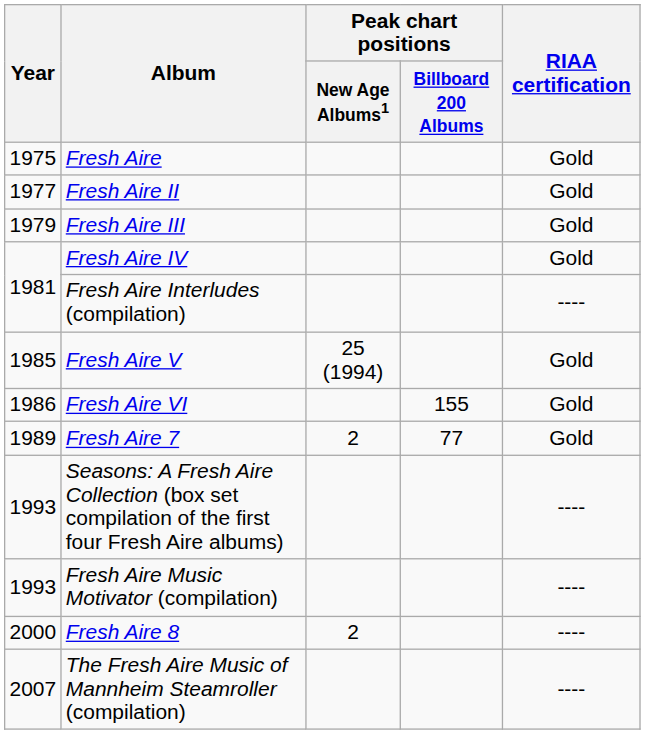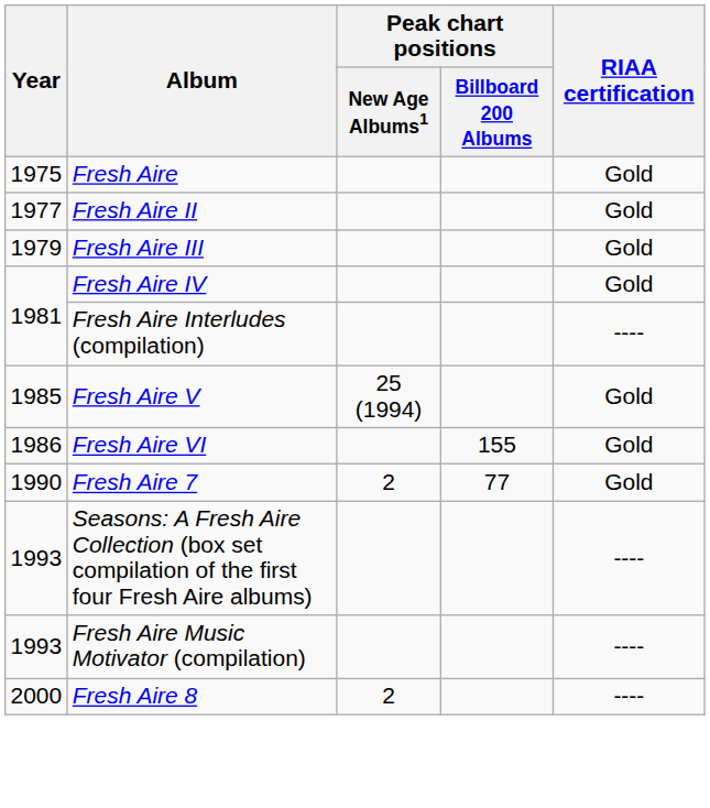 <table class="wikitable"  style="width:55%; text-align:center;">
 <tr>
 <th rowspan="2">Year</th>
 <th rowspan="2">Album</th>
 <th colspan="2">Peak chart positions</th>
 <th rowspan="2"><strong><a href='#'>RIAA certification</a></strong></th>
 </tr>
 <tr>
 <th><small>New Age Albums<sup>1</sup></small></th>
 <th><small><a href='#'>Billboard 200 Albums</a></small></th>
 </tr>
 <tr style="text-align:center;">
 <td>1975</td>
 <td align="left"><em><a href='#'>Fresh Aire</a></em></td>
 <td></td>
 <td></td>
 <td>Gold</td>
 </tr>
 <tr style="text-align:center;">
 <td>1977</td>
 <td align="left"><em><a href='#'>Fresh Aire II</a></em></td>
 <td></td>
 <td></td>
 <td>Gold</td>
 </tr>
 <tr style="text-align:center;">
 <td>1979</td>
 <td align="left"><em><a href='#'>Fresh Aire III</a></em></td>
 <td></td>
 <td></td>
 <td>Gold</td>
 </tr>
 <tr style="text-align:center;">
 <td rowspan="2">1981</td>
 <td align="left"><em><a href='#'>Fresh Aire IV</a></em></td>
 <td></td>
 <td></td>
 <td>Gold</td>
 </tr>
 <tr style="text-align:center;">
 <td align="left"><em>Fresh Aire Interludes</em> (compilation)</td>
 <td></td>
 <td></td>
 <td>----</td>
 </tr>
 <tr style="text-align:center;">
 <td>1985</td>
 <td align="left"><em><a href='#'>Fresh Aire V</a></em></td>
 <td>25 (1994)</td>
 <td></td>
 <td>Gold</td>
 </tr>
 <tr style="text-align:center;">
 <td>1986</td>
 <td align="left"><em><a href='#'>Fresh Aire VI</a></em></td>
 <td></td>
 <td>155</td>
 <td>Gold</td>
 </tr>
 <tr style="text-align:center;">
-<td>1989</td>
+<td>1990</td>
 <td align="left"><em><a href='#'>Fresh Aire 7</a> </em></td>
 <td>2</td>
 <td>77</td>
 <td>Gold</td>
 </tr>
 <tr style="text-align:center;">
 <td>1993</td>
 <td align="left"><em>Seasons: A Fresh Aire Collection</em> (box set compilation of the first four Fresh Aire albums)</td>
 <td></td>
 <td></td>
 <td>----</td>
 </tr>
 <tr style="text-align:center;">
 <td>1993</td>
 <td align="left"><em>Fresh Aire Music Motivator</em> (compilation)</td>
 <td></td>
 <td></td>
 <td>----</td>
 </tr>
 <tr style="text-align:center;">
 <td>2000</td>
 <td align="left"><em><a href='#'>Fresh Aire 8</a> </em></td>
 <td>2</td>
 <td></td>
 <td>----</td>
 </tr>
-<tr style="text-align:center;">
-<td>2007</td>
-<td align="left"><em>The Fresh Aire Music of Mannheim Steamroller</em> (compilation)</td>
-<td></td>
-<td></td>
-<td>----</td>
-</tr>
 </table>
